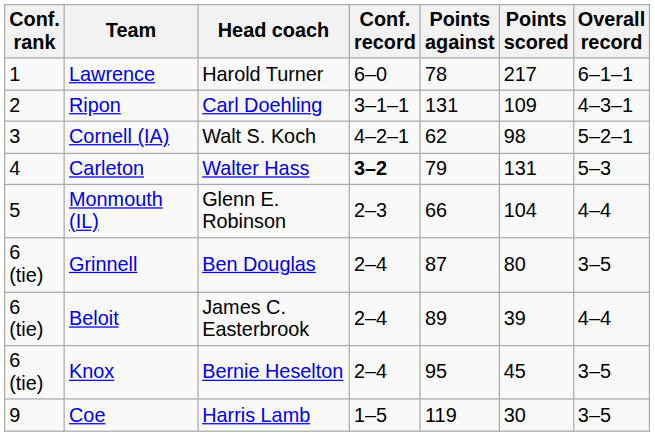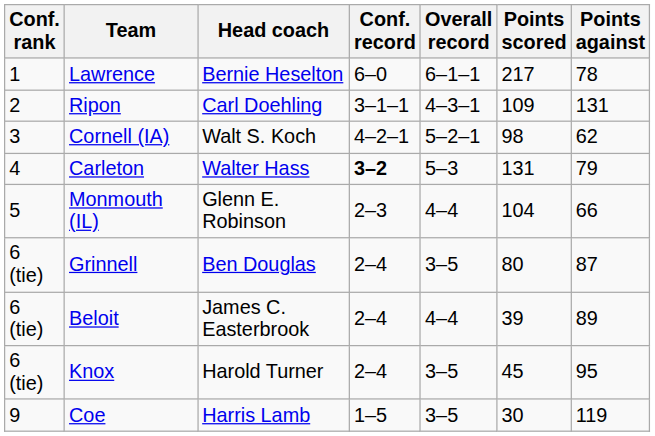 <table class="sortable wikitable".>
 <tr>
 <th width="25">Conf. rank</th>
 <th width="100">Team</th>
 <th width="115">Head coach</th>
 <th width="50">Conf. record</th>
+<th width="50">Overall record</th>
+<th width="50">Points scored</th>
 <th width="50">Points against</th>
-<th width="50">Points scored</th>
-<th width="50">Overall record</th>
 </tr>
 <tr align="left" bgcolor="">
 <td>1</td>
 <td><a href='#'>Lawrence</a></td>
-<td>Harold Turner</td>
+<td><a href='#'>Bernie Heselton</a></td>
 <td>6–0</td>
+<td>6–1–1</td>
+<td>217</td>
 <td>78</td>
-<td>217</td>
-<td>6–1–1</td>
 </tr>
 <tr align="left" bgcolor="">
 <td>2</td>
 <td><a href='#'>Ripon</a></td>
 <td><a href='#'>Carl Doehling</a></td>
 <td>3–1–1</td>
+<td>4–3–1</td>
+<td>109</td>
 <td>131</td>
-<td>109</td>
-<td>4–3–1</td>
 </tr>
 <tr align="left" bgcolor="">
 <td>3</td>
 <td><a href='#'>Cornell (IA)</a></td>
 <td>Walt S. Koch</td>
 <td>4–2–1</td>
+<td>5–2–1</td>
+<td>98</td>
 <td>62</td>
-<td>98</td>
-<td>5–2–1</td>
 </tr>
 <tr align="left" bgcolor="">
 <td>4</td>
 <td><a href='#'>Carleton</a></td>
 <td><a href='#'>Walter Hass</a></td>
 <td><strong>3–2</strong></td>
+<td>5–3</td>
+<td>131</td>
 <td>79</td>
-<td>131</td>
-<td>5–3</td>
 </tr>
 <tr align="left" bgcolor="">
 <td>5</td>
 <td><a href='#'>Monmouth (IL)</a></td>
 <td>Glenn E. Robinson</td>
 <td>2–3</td>
+<td>4–4</td>
+<td>104</td>
 <td>66</td>
-<td>104</td>
-<td>4–4</td>
 </tr>
 <tr align="left" bgcolor="">
 <td>6 (tie)</td>
 <td><a href='#'>Grinnell</a></td>
 <td><a href='#'>Ben Douglas</a></td>
 <td>2–4</td>
+<td>3–5</td>
+<td>80</td>
 <td>87</td>
-<td>80</td>
-<td>3–5</td>
 </tr>
 <tr align="left" bgcolor="">
 <td>6 (tie)</td>
 <td><a href='#'>Beloit</a></td>
 <td>James C. Easterbrook</td>
 <td>2–4</td>
+<td>4–4</td>
+<td>39</td>
 <td>89</td>
-<td>39</td>
-<td>4–4</td>
 </tr>
 <tr align="left" bgcolor="">
 <td>6 (tie)</td>
 <td><a href='#'>Knox</a></td>
-<td><a href='#'>Bernie Heselton</a></td>
+<td>Harold Turner</td>
 <td>2–4</td>
+<td>3–5</td>
+<td>45</td>
 <td>95</td>
-<td>45</td>
-<td>3–5</td>
 </tr>
 <tr align="left" bgcolor="">
 <td>9</td>
 <td><a href='#'>Coe</a></td>
 <td><a href='#'>Harris Lamb</a></td>
 <td>1–5</td>
+<td>3–5</td>
+<td>30</td>
 <td>119</td>
-<td>30</td>
-<td>3–5</td>
 </tr>
 </table>
